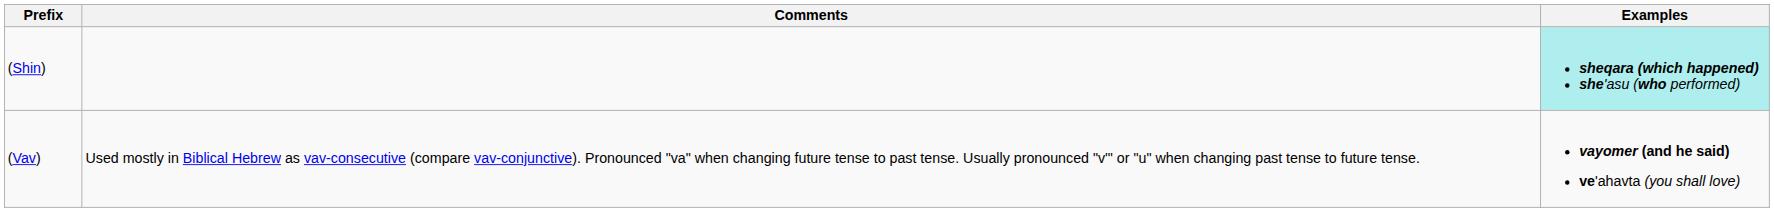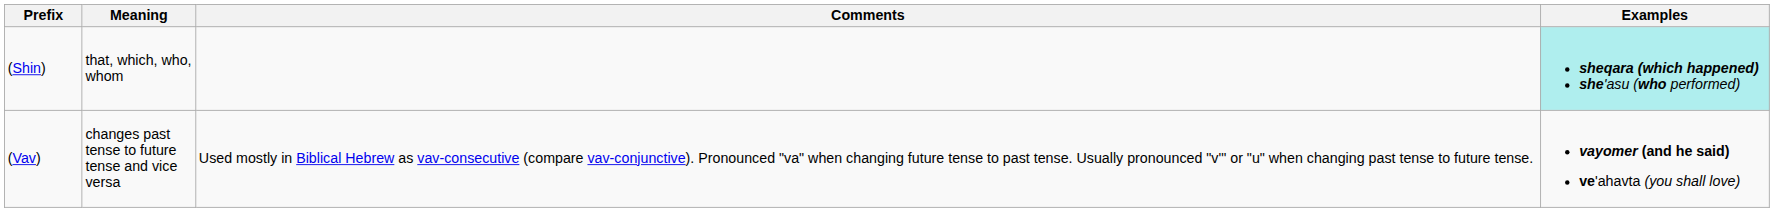 <table class="wikitable" style="width:100%;">
 <tr>
 <th width="80">Prefix</th>
+<th width="120">Meaning</th>
 <th>Comments</th>
 <th width="250">Examples</th>
 </tr>
 <tr>
 <td> (<a href='#'>Shin</a>)</td>
+<td>that, which, who, whom</td>
 <td></td>
 <td style="background: paleturquoise;"><br><ul><li> <strong><em>she<strong>qara<em> (</strong>which<strong> happened)</li><li> </em></strong>she</strong>'asu  (<strong>who</strong> performed)</li></ul></td>
 </tr>
 <tr>
 <td> (<a href='#'>Vav</a>)</td>
+<td>changes past tense to future tense and vice versa</td>
 <td>Used mostly in <a href='#'>Biblical Hebrew</a> as <a href='#'>vav-consecutive</a> (compare <a href='#'>vav-conjunctive</a>). Pronounced "va" when changing future tense to past tense. Usually pronounced "v'" or "u" when changing past tense to future tense.</td>
 <td><br><ul><li> <strong><em>va<strong>yomer</em>  (and he said)</li></ul><ul><li> </em></strong>ve</strong>'ahavta<em>  (you shall love)</li></ul></td>
 </tr>
 </table>
